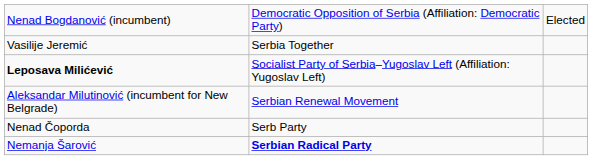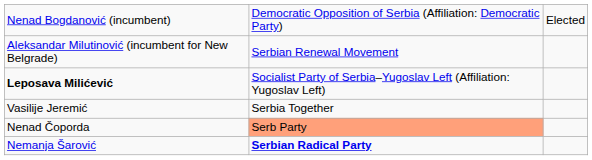 <table style="width:800px;" class="wikitable">
 <tr>
 <td align="left"><a href='#'>Nenad Bogdanović</a> (incumbent)</td>
 <td align="left"><a href='#'>Democratic Opposition of Serbia</a> (Affiliation: <a href='#'>Democratic Party</a>)</td>
 <td align="right">Elected</td>
 </tr>
 <tr>
-<td align="left">Vasilije Jeremić</td>
-<td align="left">Serbia Together</td>
+<td align="left"><a href='#'>Aleksandar Milutinović</a> (incumbent for New Belgrade)</td>
+<td align="left"><a href='#'>Serbian Renewal Movement</a></td>
 <td align="right"></td>
 </tr>
 <tr>
 <td align="left"><strong>Leposava Milićević</strong></td>
 <td align="left"><a href='#'>Socialist Party of Serbia</a>–<a href='#'>Yugoslav Left</a> (Affiliation: Yugoslav Left)</td>
 <td align="right"></td>
 </tr>
 <tr>
-<td align="left"><a href='#'>Aleksandar Milutinović</a> (incumbent for New Belgrade)</td>
-<td align="left"><a href='#'>Serbian Renewal Movement</a></td>
+<td align="left">Vasilije Jeremić</td>
+<td align="left">Serbia Together</td>
 <td align="right"></td>
 </tr>
 <tr>
 <td align="left">Nenad Čoporda</td>
-<td align="left">Serb Party</td>
+<td align="left" style="background: lightsalmon;">Serb Party</td>
 <td align="right"></td>
 </tr>
 <tr>
 <td align="left"><a href='#'>Nemanja Šarović</a></td>
 <td align="left"><strong><a href='#'>Serbian Radical Party</a></strong></td>
 <td align="right"></td>
 </tr>
 </table>
